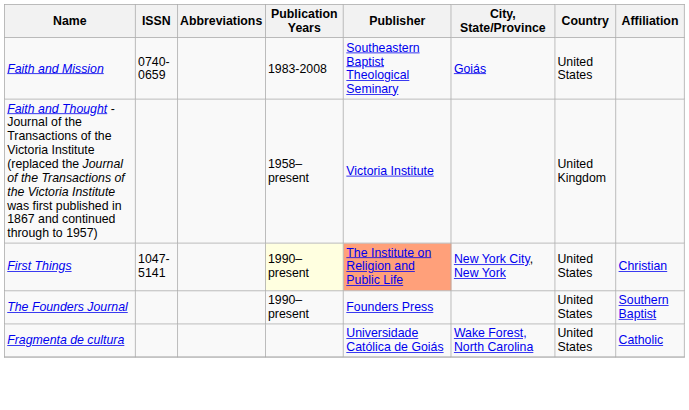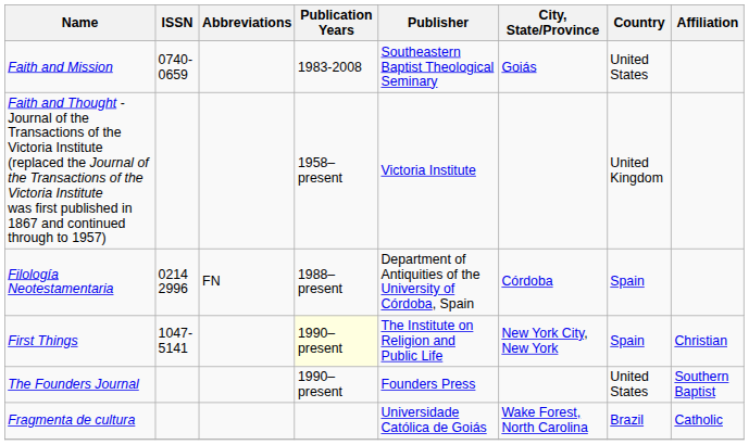 <table class="wikitable sortable" style="width: 100%;">
 <tr>
 <th>Name</th>
 <th>ISSN</th>
 <th>Abbreviations</th>
 <th>Publication Years</th>
 <th>Publisher</th>
 <th>City, State/Province</th>
 <th>Country</th>
 <th>Affiliation</th>
 </tr>
 <tr>
 <td><em><a href='#'>Faith and Mission</a></em></td>
 <td>0740-0659</td>
 <td></td>
 <td>1983-2008</td>
 <td><a href='#'>Southeastern Baptist Theological Seminary</a></td>
 <td><a href='#'>Goiás</a></td>
 <td>United States</td>
 <td></td>
 </tr>
 <tr>
 <td><em><a href='#'>Faith and Thought</a></em> - Journal of the Transactions of the Victoria Institute<br>(replaced the <em>Journal of the Transactions of the Victoria Institute</em><br>was first published in 1867 and continued through to 1957)</td>
 <td></td>
 <td></td>
 <td>1958–present</td>
 <td><a href='#'>Victoria Institute</a></td>
 <td></td>
 <td>United Kingdom</td>
 <td></td>
 </tr>
 <tr>
+<td><em><a href='#'>Filología Neotestamentaria</a></em></td>
+<td>0214 2996</td>
+<td>FN</td>
+<td>1988–present</td>
+<td>Department of Antiquities of the <a href='#'>University of Córdoba</a>, Spain</td>
+<td><a href='#'>Córdoba</a></td>
+<td><a href='#'>Spain</a></td>
+<td></td>
+</tr>
+<tr>
 <td><em><a href='#'>First Things</a></em></td>
 <td>1047-5141</td>
 <td></td>
 <td style="background: lightyellow;">1990–present</td>
-<td style="background: lightsalmon;"><a href='#'>The Institute on Religion and Public Life</a></td>
+<td><a href='#'>The Institute on Religion and Public Life</a></td>
 <td><a href='#'>New York City</a>, <a href='#'>New York</a></td>
-<td>United States</td>
+<td><a href='#'>Spain</a></td>
 <td><a href='#'>Christian</a></td>
 </tr>
 <tr>
 <td><em><a href='#'>The Founders Journal</a></em></td>
 <td></td>
 <td></td>
 <td>1990–present</td>
 <td><a href='#'>Founders Press</a></td>
 <td></td>
 <td>United States</td>
 <td><a href='#'>Southern Baptist</a></td>
 </tr>
 <tr>
 <td><em><a href='#'>Fragmenta de cultura</a></em></td>
 <td></td>
 <td></td>
 <td></td>
 <td><a href='#'>Universidade Católica de Goiás</a></td>
 <td><a href='#'>Wake Forest, North Carolina</a></td>
-<td>United States</td>
+<td><a href='#'>Brazil</a></td>
 <td><a href='#'>Catholic</a></td>
 </tr>
 <tr>
 </tr>
 </table>
